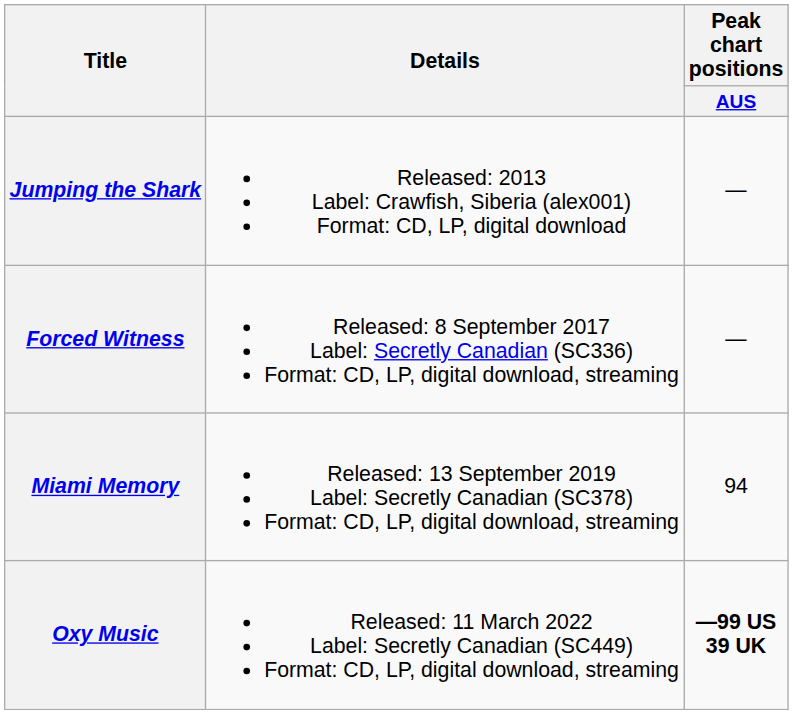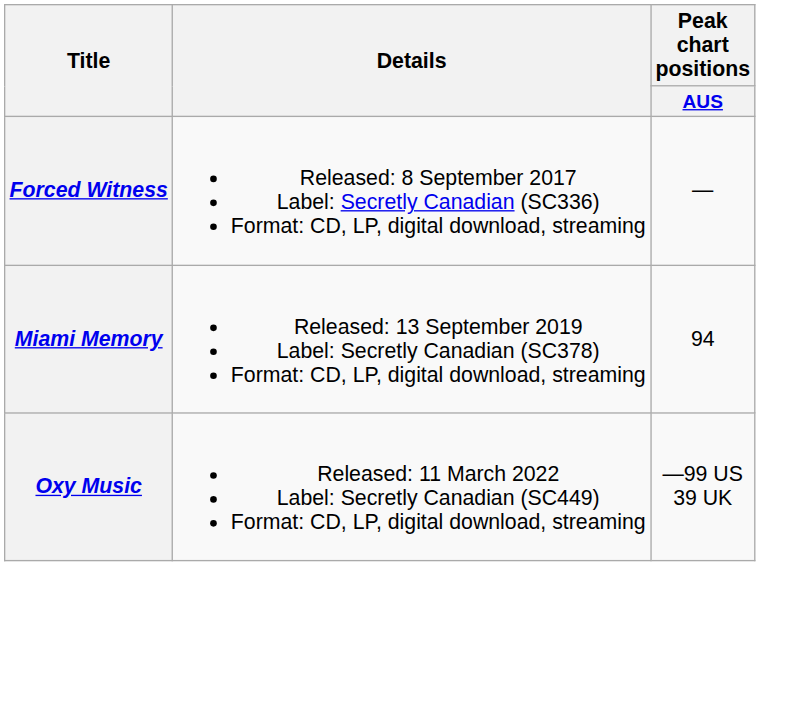 <table class="wikitable plainrowheaders" style="text-align:center;">
 <tr>
 <th scope="col" rowspan="2">Title</th>
 <th scope="col" rowspan="2">Details</th>
 <th scope="col" colspan="1">Peak chart positions</th>
 </tr>
 <tr>
 <th scope="col" style="width:3em;font-size:90%;"><a href='#'>AUS</a><br></th>
-</tr>
-<tr>
-<th scope="row"><em><a href='#'>Jumping the Shark</a></em></th>
-<td><br><ul><li>Released: 2013</li><li>Label: Crawfish, Siberia (alex001)</li><li>Format: CD, LP, digital download</li></ul></td>
-<td>—</td>
 </tr>
 <tr>
 <th scope="row"><em><a href='#'>Forced Witness</a></em></th>
 <td><br><ul><li>Released: 8 September 2017</li><li>Label: <a href='#'>Secretly Canadian</a> (SC336)</li><li>Format: CD, LP, digital download, streaming</li></ul></td>
 <td>—</td>
 </tr>
 <tr>
 <th scope="row"><em><a href='#'>Miami Memory</a></em></th>
 <td><br><ul><li>Released: 13 September 2019</li><li>Label: Secretly Canadian (SC378)</li><li>Format: CD, LP, digital download, streaming</li></ul></td>
 <td>94</td>
 </tr>
 <tr>
 <th scope="row"><em><a href='#'>Oxy Music</a></em></th>
 <td><br><ul><li>Released: 11 March 2022</li><li>Label: Secretly Canadian (SC449)</li><li>Format: CD, LP, digital download, streaming</li></ul></td>
-<td><strong>—99 US 39 UK</strong></td>
+<td>—99 US 39 UK</td>
 </tr>
 </table>
